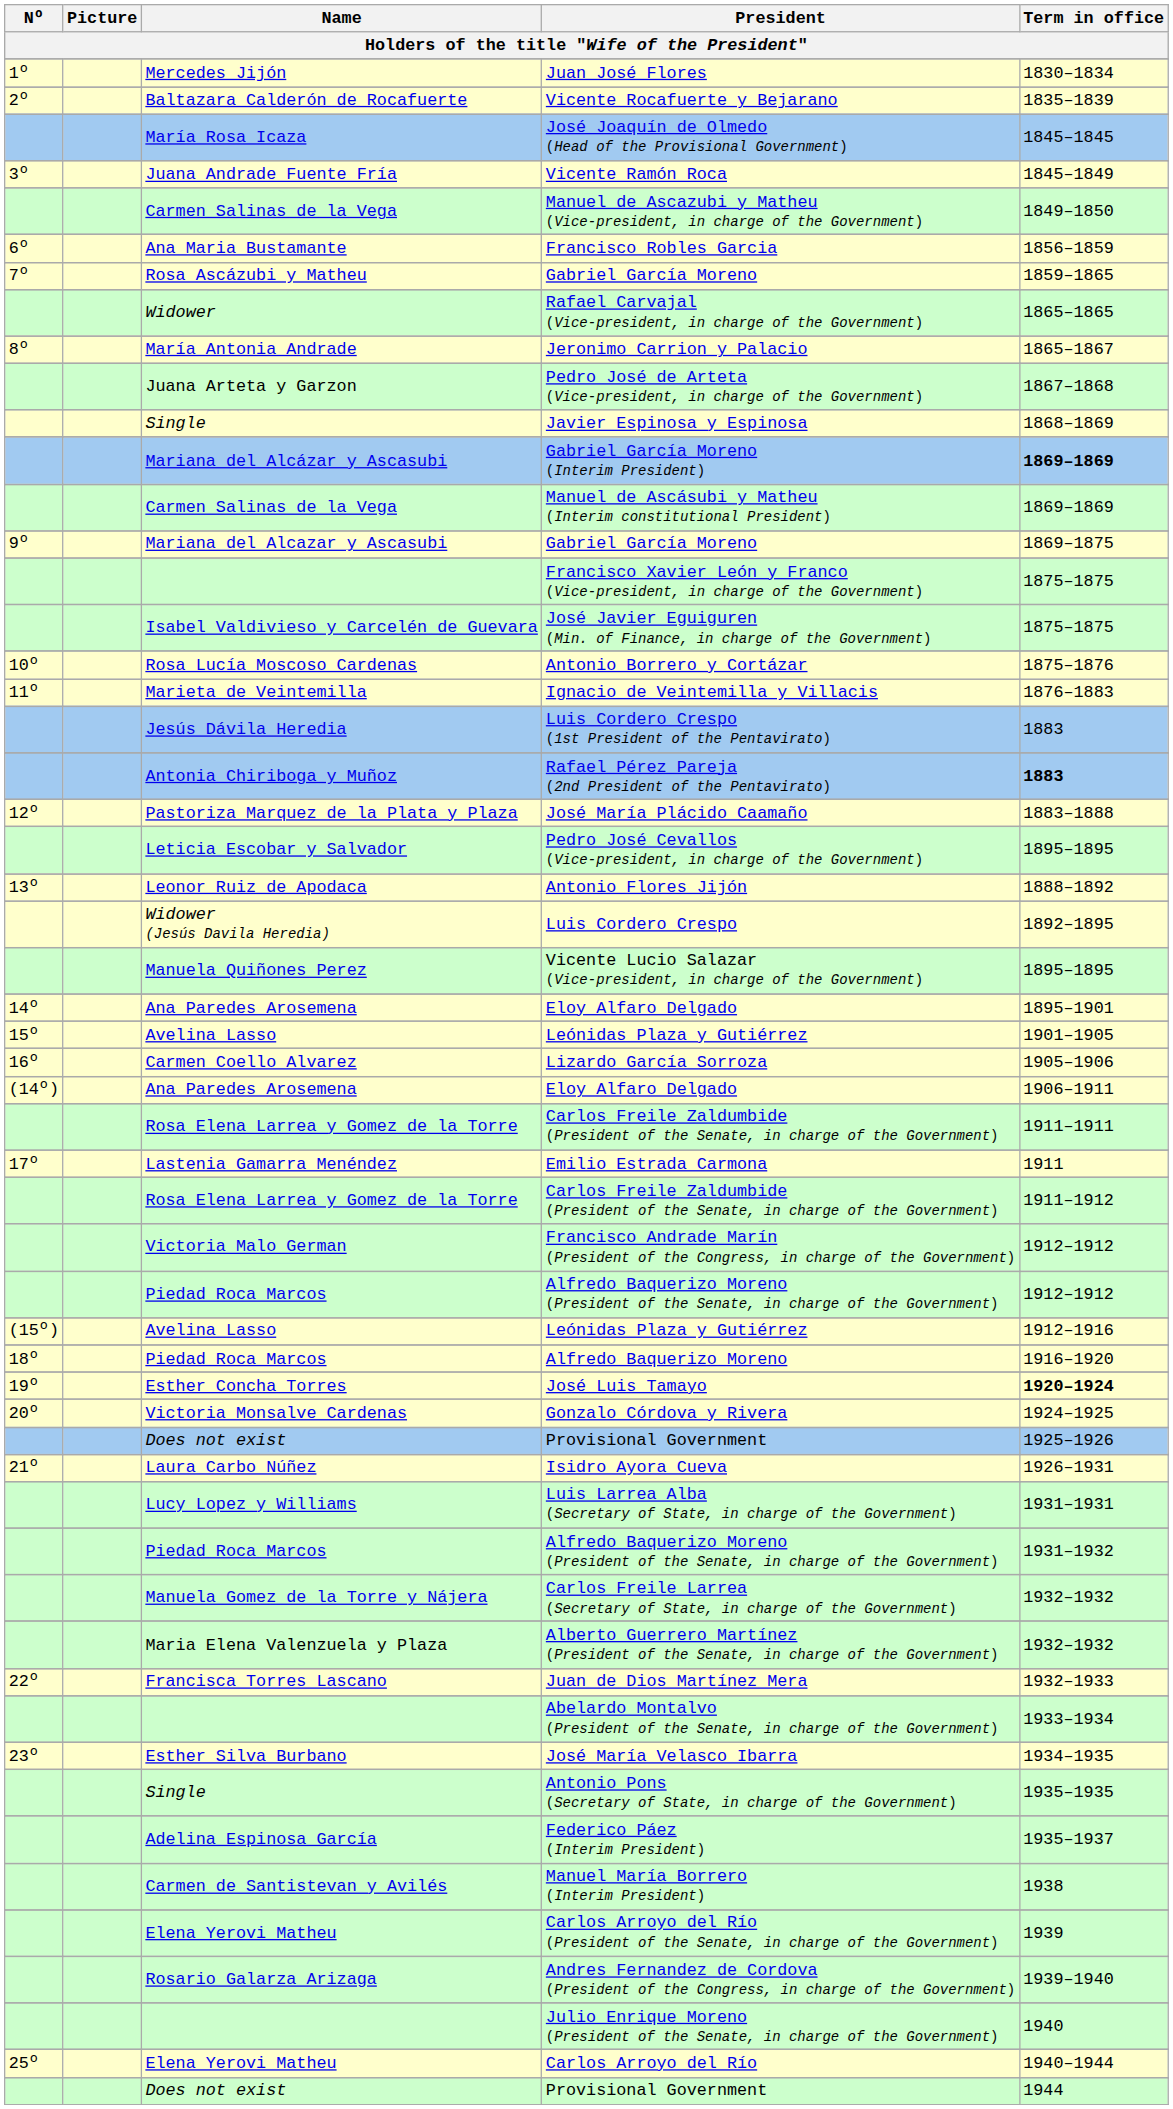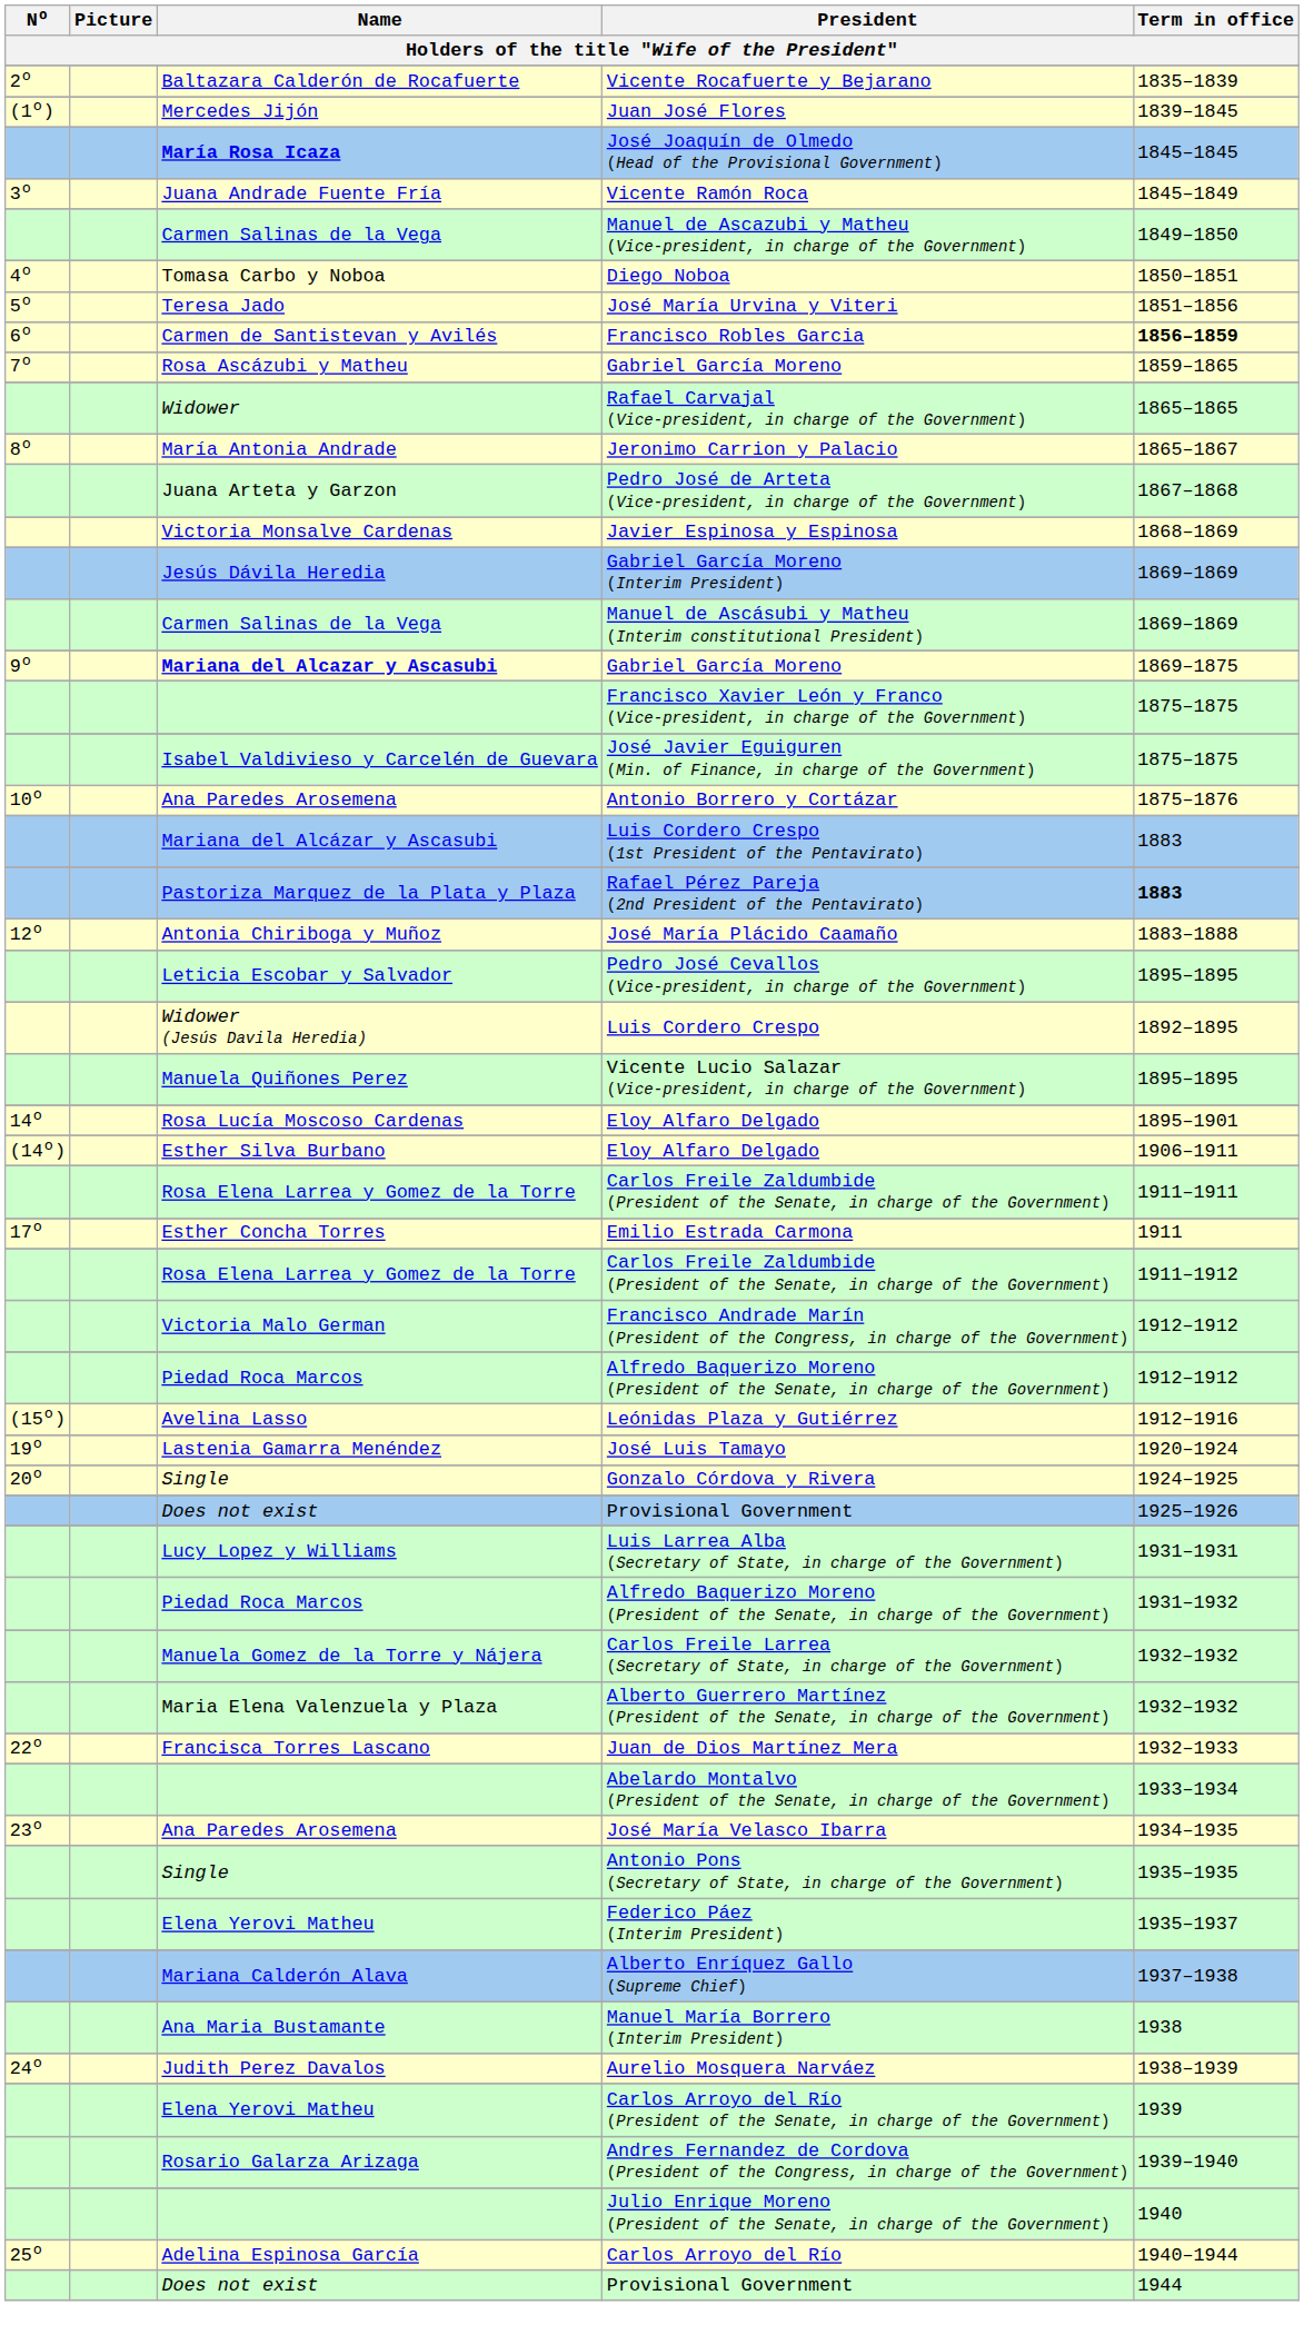 <table class="wikitable">
 <tr>
 <th>Nº</th>
 <th>Picture</th>
 <th>Name</th>
 <th>President</th>
 <th>Term in office</th>
 </tr>
 <tr bgcolor="#dddddd" |>
 <th colspan="5">Holders of the title "<em>Wife of the President</em>"</th>
 </tr>
 <tr>
 </tr>
-<tr bgcolor=#ffffcc>
-<td>1º</td>
-<td></td>
-<td><a href='#'>Mercedes Jijón</a></td>
-<td><a href='#'>Juan José Flores</a></td>
-<td>1830–1834</td>
-</tr>
 <tr>
 </tr>
 <tr bgcolor=#ffffcc>
 <td>2º</td>
 <td></td>
 <td><a href='#'>Baltazara Calderón de Rocafuerte</a></td>
 <td><a href='#'>Vicente Rocafuerte y Bejarano</a></td>
 <td>1835–1839</td>
 </tr>
 <tr>
 </tr>
+<tr bgcolor=#ffffcc>
+<td>(1º)</td>
+<td></td>
+<td><a href='#'>Mercedes Jijón</a></td>
+<td><a href='#'>Juan José Flores</a></td>
+<td>1839–1845</td>
+</tr>
 <tr>
 </tr>
 <tr bgcolor=#A1CAF1>
 <td></td>
 <td></td>
-<td><a href='#'>María Rosa Icaza</a></td>
+<td><strong><a href='#'>María Rosa Icaza</a></strong></td>
 <td><a href='#'>José Joaquín de Olmedo</a> <br> <small>(<em>Head of the Provisional Government</em>)</small></td>
 <td>1845–1845</td>
 </tr>
 <tr>
 </tr>
 <tr bgcolor=#ffffcc>
 <td>3º</td>
 <td></td>
 <td><a href='#'>Juana Andrade Fuente Fría</a></td>
 <td><a href='#'>Vicente Ramón Roca</a></td>
 <td>1845–1849</td>
 </tr>
 <tr>
 </tr>
 <tr bgcolor=#ccffcc>
 <td></td>
 <td></td>
 <td><a href='#'>Carmen Salinas de la Vega</a></td>
 <td><a href='#'>Manuel de Ascazubi y Matheu</a><br><small>(<em>Vice-president, in charge of the Government</em>)</small></td>
 <td>1849–1850</td>
 </tr>
 <tr>
 </tr>
+<tr bgcolor=#ffffcc>
+<td>4º</td>
+<td></td>
+<td>Tomasa Carbo y Noboa</td>
+<td><a href='#'>Diego Noboa</a></td>
+<td>1850–1851</td>
+</tr>
 <tr>
+</tr>
+<tr bgcolor=#ffffcc>
+<td>5º</td>
+<td></td>
+<td><a href='#'>Teresa Jado</a></td>
+<td><a href='#'>José María Urvina y Viteri</a></td>
+<td>1851–1856</td>
 </tr>
 <tr>
 </tr>
 <tr bgcolor=#ffffcc>
 <td>6º</td>
 <td></td>
-<td><a href='#'>Ana Maria Bustamante</a></td>
+<td><a href='#'>Carmen de Santistevan y Avilés</a></td>
 <td><a href='#'>Francisco Robles Garcia</a></td>
-<td>1856–1859</td>
+<td><strong>1856–1859</strong></td>
 </tr>
 <tr>
 </tr>
 <tr bgcolor=#ffffcc>
 <td>7º</td>
 <td></td>
 <td><a href='#'>Rosa Ascázubi y Matheu</a></td>
 <td><a href='#'>Gabriel García Moreno</a></td>
 <td>1859–1865</td>
 </tr>
 <tr>
 </tr>
 <tr bgcolor=#ccffcc>
 <td></td>
 <td></td>
 <td><em>Widower</em></td>
 <td><a href='#'>Rafael Carvajal</a><br><small>(<em>Vice-president, in charge of the Government</em>)</small></td>
 <td>1865–1865</td>
 </tr>
 <tr>
 </tr>
 <tr bgcolor=#ffffcc>
 <td>8º</td>
 <td></td>
 <td><a href='#'>María Antonia Andrade</a></td>
 <td><a href='#'>Jeronimo Carrion y Palacio</a></td>
 <td>1865–1867</td>
 </tr>
 <tr>
 </tr>
 <tr bgcolor=#ccffcc>
 <td></td>
 <td></td>
 <td>Juana Arteta y Garzon</td>
 <td><a href='#'>Pedro José de Arteta</a><br><small>(<em>Vice-president, in charge of the Government</em>)</small></td>
 <td>1867–1868</td>
 </tr>
 <tr>
 </tr>
 <tr bgcolor=#ffffcc>
 <td></td>
 <td></td>
-<td><em>Single</em></td>
+<td><a href='#'>Victoria Monsalve Cardenas</a></td>
 <td><a href='#'>Javier Espinosa y Espinosa</a></td>
 <td>1868–1869</td>
 </tr>
 <tr>
 </tr>
 <tr bgcolor=#A1CAF1>
 <td></td>
 <td></td>
-<td><a href='#'>Mariana del Alcázar y Ascasubi</a></td>
+<td><a href='#'>Jesús Dávila Heredia</a></td>
 <td><a href='#'>Gabriel García Moreno</a><br><small>(<em>Interim President</em>)</small></td>
-<td><strong>1869–1869</strong></td>
+<td>1869–1869</td>
 </tr>
 <tr>
 </tr>
 <tr bgcolor=#ccffcc>
 <td></td>
 <td></td>
 <td><a href='#'>Carmen Salinas de la Vega</a></td>
 <td><a href='#'>Manuel de Ascásubi y Matheu</a><br><small>(<em>Interim constitutional President</em>)</small></td>
 <td>1869–1869</td>
 </tr>
 <tr>
 </tr>
 <tr bgcolor=#ffffcc>
 <td>9º</td>
 <td></td>
-<td><a href='#'>Mariana del Alcazar y Ascasubi</a></td>
+<td><strong><a href='#'>Mariana del Alcazar y Ascasubi</a></strong></td>
 <td><a href='#'>Gabriel García Moreno</a></td>
 <td>1869–1875</td>
 </tr>
 <tr>
 </tr>
 <tr bgcolor=#ccffcc>
 <td></td>
 <td></td>
 <td></td>
 <td><a href='#'>Francisco Xavier León y Franco</a><br><small>(<em>Vice-president, in charge of the Government</em>)</small></td>
 <td>1875–1875</td>
 </tr>
 <tr>
 </tr>
 <tr bgcolor=#ccffcc>
 <td></td>
 <td></td>
 <td><a href='#'>Isabel Valdivieso y Carcelén de Guevara</a></td>
 <td><a href='#'>José Javier Eguiguren</a><br><small>(<em>Min. of Finance, in charge of the Government</em>)</small></td>
 <td>1875–1875</td>
 </tr>
 <tr>
 </tr>
 <tr bgcolor=#ffffcc>
 <td>10º</td>
 <td></td>
-<td><a href='#'>Rosa Lucía Moscoso Cardenas</a></td>
+<td><a href='#'>Ana Paredes Arosemena</a></td>
 <td><a href='#'>Antonio Borrero y Cortázar</a></td>
 <td>1875–1876</td>
 </tr>
 <tr>
-</tr>
-<tr bgcolor=#ffffcc>
-<td>11º</td>
-<td></td>
-<td><a href='#'>Marieta de Veintemilla</a></td>
-<td><a href='#'>Ignacio de Veintemilla y Villacis</a></td>
-<td>1876–1883</td>
 </tr>
 <tr>
 </tr>
 <tr bgcolor=#A1CAF1>
 <td></td>
 <td></td>
-<td><a href='#'>Jesús Dávila Heredia</a></td>
+<td><a href='#'>Mariana del Alcázar y Ascasubi</a></td>
 <td><a href='#'>Luis Cordero Crespo</a><br><small>(<em>1st President of the Pentavirato</em>)</small></td>
 <td>1883</td>
 </tr>
 <tr>
 </tr>
 <tr bgcolor=#A1CAF1>
 <td></td>
 <td></td>
-<td><a href='#'>Antonia Chiriboga y Muñoz</a></td>
+<td><a href='#'>Pastoriza Marquez de la Plata y Plaza</a></td>
 <td><a href='#'>Rafael Pérez Pareja</a><br><small>(<em>2nd President of the Pentavirato</em>)</small></td>
 <td><strong>1883</strong></td>
 </tr>
 <tr>
 </tr>
 <tr bgcolor=#ffffcc>
 <td>12º</td>
 <td></td>
-<td><a href='#'>Pastoriza Marquez de la Plata y Plaza</a></td>
+<td><a href='#'>Antonia Chiriboga y Muñoz</a></td>
 <td><a href='#'>José María Plácido Caamaño</a></td>
 <td>1883–1888</td>
 </tr>
 <tr>
 </tr>
 <tr bgcolor=#ccffcc>
 <td></td>
 <td></td>
 <td><a href='#'>Leticia Escobar y Salvador</a></td>
 <td><a href='#'>Pedro José Cevallos</a><br><small>(<em>Vice-president, in charge of the Government</em>)</small></td>
 <td>1895–1895</td>
 </tr>
 <tr>
-</tr>
-<tr bgcolor=#ffffcc>
-<td>13º</td>
-<td></td>
-<td><a href='#'>Leonor Ruiz de Apodaca</a></td>
-<td><a href='#'>Antonio Flores Jijón</a></td>
-<td>1888–1892</td>
 </tr>
 <tr>
 </tr>
 <tr bgcolor=#ffffcc>
 <td></td>
 <td></td>
 <td><em>Widower</em><br><small><em>(Jesús Davila Heredia)</em></small></td>
 <td><a href='#'>Luis Cordero Crespo</a></td>
 <td>1892–1895</td>
 </tr>
 <tr>
 </tr>
 <tr bgcolor=#ccffcc>
 <td></td>
 <td></td>
 <td><a href='#'>Manuela Quiñones Perez</a></td>
 <td>Vicente Lucio Salazar<br><small>(<em>Vice-president, in charge of the Government</em>)</small></td>
 <td>1895–1895</td>
 </tr>
 <tr>
 </tr>
 <tr bgcolor=#ffffcc>
 <td>14º</td>
 <td></td>
-<td><a href='#'>Ana Paredes Arosemena</a></td>
+<td><a href='#'>Rosa Lucía Moscoso Cardenas</a></td>
 <td><a href='#'>Eloy Alfaro Delgado</a></td>
 <td>1895–1901</td>
 </tr>
 <tr>
 </tr>
-<tr bgcolor=#ffffcc>
-<td>15º</td>
-<td></td>
-<td><a href='#'>Avelina Lasso</a></td>
-<td><a href='#'>Leónidas Plaza y Gutiérrez</a></td>
-<td>1901–1905</td>
-</tr>
 <tr>
-</tr>
-<tr bgcolor=#ffffcc>
-<td>16º</td>
-<td></td>
-<td><a href='#'>Carmen Coello Alvarez</a></td>
-<td><a href='#'>Lizardo García Sorroza</a></td>
-<td>1905–1906</td>
 </tr>
 <tr>
 </tr>
 <tr bgcolor=#ffffcc>
 <td>(14º)</td>
 <td></td>
-<td><a href='#'>Ana Paredes Arosemena</a></td>
+<td><a href='#'>Esther Silva Burbano</a></td>
 <td><a href='#'>Eloy Alfaro Delgado</a></td>
 <td>1906–1911</td>
 </tr>
 <tr>
 </tr>
 <tr bgcolor=#ccffcc>
 <td></td>
 <td></td>
 <td><a href='#'>Rosa Elena Larrea y Gomez de la Torre</a></td>
 <td><a href='#'>Carlos Freile Zaldumbide</a><br><small>(<em>President of the Senate, in charge of the Government</em>)</small></td>
 <td>1911–1911</td>
 </tr>
 <tr>
 </tr>
 <tr bgcolor=#ffffcc>
 <td>17º</td>
 <td></td>
-<td><a href='#'>Lastenia Gamarra Menéndez</a></td>
+<td><a href='#'>Esther Concha Torres</a></td>
 <td><a href='#'>Emilio Estrada Carmona</a></td>
 <td>1911</td>
 </tr>
 <tr>
 </tr>
 <tr bgcolor=#ccffcc>
 <td></td>
 <td></td>
 <td><a href='#'>Rosa Elena Larrea y Gomez de la Torre</a></td>
 <td><a href='#'>Carlos Freile Zaldumbide</a><br><small>(<em>President of the Senate, in charge of the Government</em>)</small></td>
 <td>1911–1912</td>
 </tr>
 <tr bgcolor=#ccffcc>
 </tr>
 <tr>
 </tr>
 <tr bgcolor=#ccffcc>
 <td></td>
 <td></td>
 <td><a href='#'>Victoria Malo German</a></td>
 <td><a href='#'>Francisco Andrade Marín</a><br><small>(<em>President of the Congress, in charge of the Government</em>)</small></td>
 <td>1912–1912</td>
 </tr>
 <tr>
 </tr>
 <tr bgcolor=#ccffcc>
 <td></td>
 <td></td>
 <td><a href='#'>Piedad Roca Marcos</a></td>
 <td><a href='#'>Alfredo Baquerizo Moreno</a><br><small>(<em>President of the Senate, in charge of the Government</em>)</small></td>
 <td>1912–1912</td>
 </tr>
 <tr>
 </tr>
 <tr bgcolor=#ffffcc>
 <td>(15º)</td>
 <td></td>
 <td><a href='#'>Avelina Lasso</a></td>
 <td><a href='#'>Leónidas Plaza y Gutiérrez</a></td>
 <td>1912–1916</td>
 </tr>
 <tr>
 </tr>
-<tr bgcolor=#ffffcc>
-<td>18º</td>
-<td></td>
-<td><a href='#'>Piedad Roca Marcos</a></td>
-<td><a href='#'>Alfredo Baquerizo Moreno</a></td>
-<td>1916–1920</td>
-</tr>
 <tr>
 </tr>
 <tr bgcolor=#ffffcc>
 <td>19º</td>
 <td></td>
-<td><a href='#'>Esther Concha Torres</a></td>
+<td><a href='#'>Lastenia Gamarra Menéndez</a></td>
 <td><a href='#'>José Luis Tamayo</a></td>
-<td><strong>1920–1924</strong></td>
+<td>1920–1924</td>
 </tr>
 <tr>
 </tr>
 <tr bgcolor=#ffffcc>
 <td>20º</td>
 <td></td>
-<td><a href='#'>Victoria Monsalve Cardenas</a></td>
+<td><em>Single</em></td>
 <td><a href='#'>Gonzalo Córdova y Rivera</a></td>
 <td>1924–1925</td>
 </tr>
 <tr>
 </tr>
 <tr bgcolor=#A1CAF1>
 <td></td>
 <td></td>
 <td><em>Does not exist</em></td>
 <td>Provisional Government</td>
 <td>1925–1926</td>
 </tr>
 <tr>
-</tr>
-<tr bgcolor=#ffffcc>
-<td>21º</td>
-<td></td>
-<td><a href='#'>Laura Carbo Núñez</a></td>
-<td><a href='#'>Isidro Ayora Cueva</a></td>
-<td>1926–1931</td>
 </tr>
 <tr>
 </tr>
 <tr bgcolor=#ccffcc>
 <td></td>
 <td></td>
 <td><a href='#'>Lucy Lopez y Williams</a></td>
 <td><a href='#'>Luis Larrea Alba</a><br><small>(<em>Secretary of State, in charge of the Government</em>)</small></td>
 <td>1931–1931</td>
 </tr>
 <tr>
 </tr>
 <tr bgcolor=#ccffcc>
 <td></td>
 <td></td>
 <td><a href='#'>Piedad Roca Marcos</a></td>
 <td><a href='#'>Alfredo Baquerizo Moreno</a><br><small>(<em>President of the Senate, in charge of the Government</em>)</small></td>
 <td>1931–1932</td>
 </tr>
 <tr>
 </tr>
 <tr bgcolor=#ccffcc>
 <td></td>
 <td></td>
 <td><a href='#'>Manuela Gomez de la Torre y Nájera</a></td>
 <td><a href='#'>Carlos Freile Larrea</a><br><small>(<em>Secretary of State, in charge of the Government</em>)</small></td>
 <td>1932–1932</td>
 </tr>
 <tr>
 </tr>
 <tr bgcolor=#ccffcc>
 <td></td>
 <td></td>
 <td>Maria Elena Valenzuela y Plaza</td>
 <td><a href='#'>Alberto Guerrero Martínez</a><br><small>(<em>President of the Senate, in charge of the Government</em>)</small></td>
 <td>1932–1932</td>
 </tr>
 <tr>
 </tr>
 <tr bgcolor=#ffffcc>
 <td>22º</td>
 <td></td>
 <td><a href='#'>Francisca Torres Lascano</a></td>
 <td><a href='#'>Juan de Dios Martínez Mera</a></td>
 <td>1932–1933</td>
 </tr>
 <tr>
 </tr>
 <tr bgcolor=#ccffcc>
 <td></td>
 <td></td>
 <td></td>
 <td><a href='#'>Abelardo Montalvo</a><br><small>(<em>President of the Senate, in charge of the Government</em>)</small></td>
 <td>1933–1934</td>
 </tr>
 <tr>
 </tr>
 <tr bgcolor=#ffffcc>
 <td>23º</td>
 <td></td>
-<td><a href='#'>Esther Silva Burbano</a></td>
+<td><a href='#'>Ana Paredes Arosemena</a></td>
 <td><a href='#'>José María Velasco Ibarra</a></td>
 <td>1934–1935</td>
 </tr>
 <tr>
 </tr>
 <tr bgcolor=#ccffcc>
 <td></td>
 <td></td>
 <td><em>Single</em></td>
 <td><a href='#'>Antonio Pons</a><br><small>(<em>Secretary of State, in charge of the Government</em>)</small></td>
 <td>1935–1935</td>
 </tr>
 <tr>
 </tr>
 <tr bgcolor=#ccffcc>
 <td></td>
 <td></td>
-<td><a href='#'>Adelina Espinosa García</a></td>
+<td><a href='#'>Elena Yerovi Matheu</a></td>
 <td><a href='#'>Federico Páez</a><br><small>(<em>Interim President</em>)</small></td>
 <td>1935–1937</td>
 </tr>
 <tr>
+</tr>
+<tr bgcolor=#A1CAF1>
+<td></td>
+<td></td>
+<td><a href='#'>Mariana Calderón Alava</a></td>
+<td><a href='#'>Alberto Enríquez Gallo</a><br><small>(<em>Supreme Chief</em>)</small></td>
+<td>1937–1938</td>
 </tr>
 <tr>
 </tr>
 <tr bgcolor=#ccffcc>
 <td></td>
 <td></td>
-<td><a href='#'>Carmen de Santistevan y Avilés</a></td>
+<td><a href='#'>Ana Maria Bustamante</a></td>
 <td><a href='#'>Manuel María Borrero</a><br><small>(<em>Interim President</em>)</small></td>
 <td>1938</td>
 </tr>
 <tr>
+</tr>
+<tr bgcolor=#ffffcc>
+<td>24º</td>
+<td></td>
+<td><a href='#'>Judith Perez Davalos</a></td>
+<td><a href='#'>Aurelio Mosquera Narváez</a></td>
+<td>1938–1939</td>
 </tr>
 <tr>
 </tr>
 <tr bgcolor=#ccffcc>
 <td></td>
 <td></td>
 <td><a href='#'>Elena Yerovi Matheu</a></td>
 <td><a href='#'>Carlos Arroyo del Río</a><br><small>(<em>President of the Senate, in charge of the Government</em>)</small></td>
 <td>1939</td>
 </tr>
 <tr>
 </tr>
 <tr bgcolor=#ccffcc>
 <td></td>
 <td></td>
 <td><a href='#'>Rosario Galarza Arizaga</a></td>
 <td><a href='#'>Andres Fernandez de Cordova</a><br><small>(<em>President of the Congress, in charge of the Government</em>)</small></td>
 <td>1939–1940</td>
 </tr>
 <tr>
 </tr>
 <tr bgcolor=#ccffcc>
 <td></td>
 <td></td>
 <td></td>
 <td><a href='#'>Julio Enrique Moreno</a><br><small>(<em>President of the Senate, in charge of the Government</em>)</small></td>
 <td>1940</td>
 </tr>
 <tr>
 </tr>
 <tr bgcolor=#ffffcc>
 <td>25º</td>
 <td></td>
-<td><a href='#'>Elena Yerovi Matheu</a></td>
+<td><a href='#'>Adelina Espinosa García</a></td>
 <td><a href='#'>Carlos Arroyo del Río</a></td>
 <td>1940–1944</td>
 </tr>
 <tr>
 </tr>
 <tr bgcolor=#ccffcc>
 <td></td>
 <td></td>
 <td><em>Does not exist</em></td>
 <td>Provisional Government</td>
 <td>1944</td>
 </tr>
 <tr>
 </tr>
 </table>
